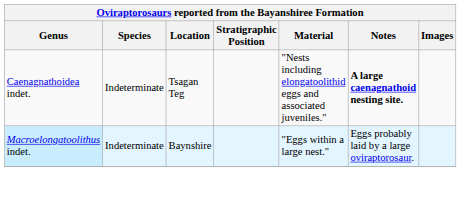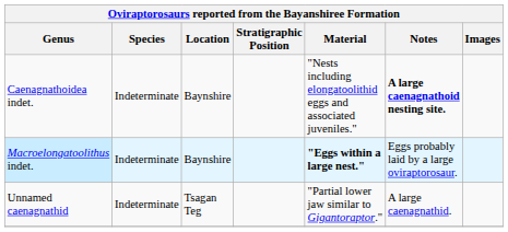 <table class="wikitable" align="center">
 <tr>
 <th colspan="7" align="center"><strong><a href='#'>Oviraptorosaurs</a> reported from the Bayanshiree Formation</strong></th>
 </tr>
 <tr>
 <th>Genus</th>
 <th>Species</th>
 <th>Location</th>
 <th>Stratigraphic Position</th>
 <th>Material</th>
 <th>Notes</th>
 <th>Images</th>
 </tr>
 <tr>
 <td><a href='#'>Caenagnathoidea</a> indet.</td>
 <td>Indeterminate</td>
-<td>Tsagan Teg</td>
+<td>Baynshire</td>
 <td></td>
 <td>"Nests including <a href='#'>elongatoolithid</a> eggs and associated juveniles."</td>
 <td><strong>A large <a href='#'>caenagnathoid</a> nesting site.</strong></td>
 <td></td>
 </tr>
 <tr>
 <td style="background:#c9ecff;"><em><a href='#'>Macroelongatoolithus</a></em> indet.</td>
 <td style="background:#e3f5ff;">Indeterminate</td>
 <td style="background:#e3f5ff;">Baynshire</td>
 <td style="background:#e3f5ff;"></td>
-<td style="background:#e3f5ff;">"Eggs within a large nest."</td>
+<td style="background:#e3f5ff;"><strong>"Eggs within a large nest."</strong></td>
 <td style="background:#e3f5ff;">Eggs probably laid by a large <a href='#'>oviraptorosaur</a>.</td>
 <td style="background:#e3f5ff;"></td>
 </tr>
 <tr>
+<td>Unnamed <a href='#'>caenagnathid</a></td>
+<td>Indeterminate</td>
+<td>Tsagan Teg</td>
+<td></td>
+<td>"Partial lower jaw similar to <em><a href='#'>Gigantoraptor</a></em>."</td>
+<td>A large <a href='#'>caenagnathid</a>.</td>
+<td></td>
+</tr>
+<tr>
 </tr>
 </table>
